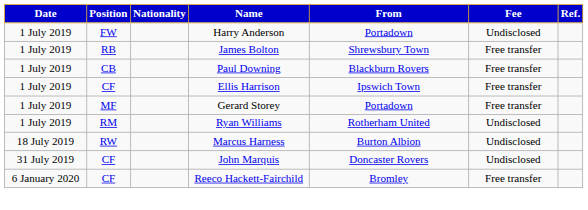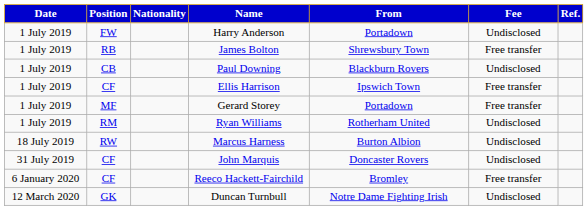 <table class="wikitable" style="text-align:center; font-size:90%; ">
 <tr>
 <th style="background:mediumblue;color:white;border:1px solid goldenrod; width:100px;">Date</th>
 <th style="background:mediumblue;color:white;border:1px solid goldenrod; width:50px;">Position</th>
 <th style="background:mediumblue;color:white;border:1px solid goldenrod; width:50px;">Nationality</th>
 <th style="background:mediumblue;color:white;border:1px solid goldenrod; width:150px;">Name</th>
 <th style="background:mediumblue;color:white;border:1px solid goldenrod; width:200px;">From</th>
 <th style="background:mediumblue;color:white;border:1px solid goldenrod; width:110px;">Fee</th>
 <th style="background:mediumblue;color:white;border:1px solid goldenrod; width:25px;">Ref.</th>
 </tr>
 <tr>
 <td>1 July 2019</td>
 <td><a href='#'>FW</a></td>
 <td></td>
 <td>Harry Anderson</td>
 <td> <a href='#'>Portadown</a></td>
 <td>Undisclosed</td>
 <td></td>
 </tr>
 <tr>
 <td>1 July 2019</td>
 <td><a href='#'>RB</a></td>
 <td></td>
 <td><a href='#'>James Bolton</a></td>
 <td> <a href='#'>Shrewsbury Town</a></td>
 <td>Free transfer</td>
 <td></td>
 </tr>
 <tr>
 <td>1 July 2019</td>
 <td><a href='#'>CB</a></td>
 <td></td>
 <td><a href='#'>Paul Downing</a></td>
 <td> <a href='#'>Blackburn Rovers</a></td>
-<td>Free transfer</td>
+<td>Undisclosed</td>
 <td></td>
 </tr>
 <tr>
 <td>1 July 2019</td>
 <td><a href='#'>CF</a></td>
 <td></td>
 <td><a href='#'>Ellis Harrison</a></td>
 <td> <a href='#'>Ipswich Town</a></td>
 <td>Free transfer</td>
 <td></td>
 </tr>
 <tr>
 <td>1 July 2019</td>
 <td><a href='#'>MF</a></td>
 <td></td>
 <td>Gerard Storey</td>
 <td> <a href='#'>Portadown</a></td>
 <td>Free transfer</td>
 <td></td>
 </tr>
 <tr>
 <td>1 July 2019</td>
 <td><a href='#'>RM</a></td>
 <td></td>
 <td><a href='#'>Ryan Williams</a></td>
 <td> <a href='#'>Rotherham United</a></td>
 <td>Undisclosed</td>
 <td></td>
 </tr>
 <tr>
 <td>18 July 2019</td>
 <td><a href='#'>RW</a></td>
 <td></td>
 <td><a href='#'>Marcus Harness</a></td>
 <td> <a href='#'>Burton Albion</a></td>
 <td>Undisclosed</td>
 <td></td>
 </tr>
 <tr>
 <td>31 July 2019</td>
 <td><a href='#'>CF</a></td>
 <td></td>
 <td><a href='#'>John Marquis</a></td>
 <td> <a href='#'>Doncaster Rovers</a></td>
 <td>Undisclosed</td>
 <td></td>
 </tr>
 <tr>
 <td>6 January 2020</td>
 <td><a href='#'>CF</a></td>
 <td></td>
 <td><a href='#'>Reeco Hackett-Fairchild</a></td>
 <td> <a href='#'>Bromley</a></td>
 <td>Free transfer</td>
 <td></td>
 </tr>
+<tr>
+<td>12 March 2020</td>
+<td><a href='#'>GK</a></td>
+<td></td>
+<td>Duncan Turnbull</td>
+<td> <a href='#'>Notre Dame Fighting Irish</a></td>
+<td>Undisclosed</td>
+<td></td>
+</tr>
 </table>
